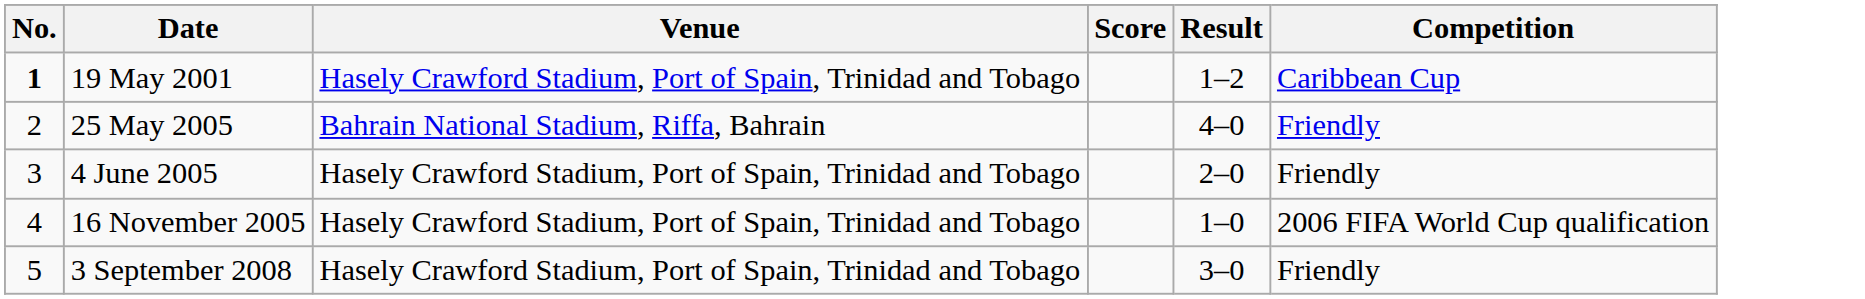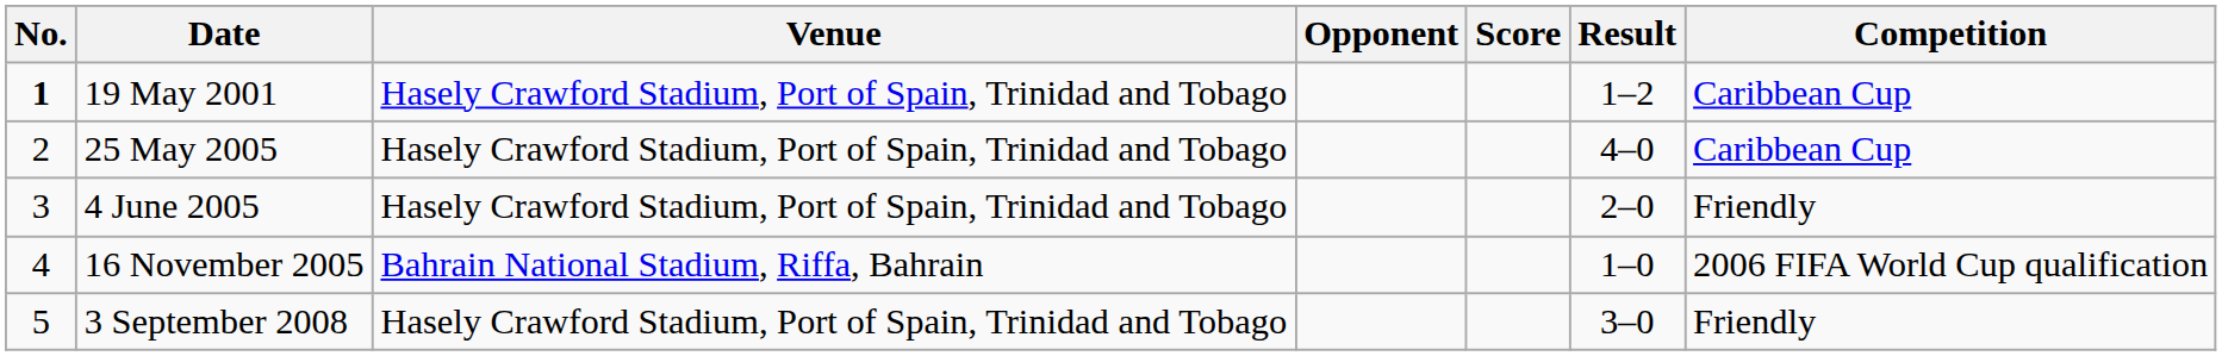 <table class="wikitable sortable">
 <tr>
 <th scope="col">No.</th>
 <th scope="col">Date</th>
 <th scope="col">Venue</th>
+<th scope="col">Opponent</th>
 <th scope="col">Score</th>
 <th scope="col">Result</th>
 <th scope="col">Competition</th>
 </tr>
 <tr>
 <td align="center"><strong>1</strong></td>
 <td>19 May 2001</td>
 <td><a href='#'>Hasely Crawford Stadium</a>, <a href='#'>Port of Spain</a>, Trinidad and Tobago</td>
 <td></td>
+<td></td>
 <td align="center">1–2</td>
 <td><a href='#'>Caribbean Cup</a></td>
 </tr>
 <tr>
 <td align="center">2</td>
 <td>25 May 2005</td>
-<td><a href='#'>Bahrain National Stadium</a>, <a href='#'>Riffa</a>, Bahrain</td>
+<td>Hasely Crawford Stadium, Port of Spain, Trinidad and Tobago</td>
+<td></td>
 <td></td>
 <td align="center">4–0</td>
-<td><a href='#'>Friendly</a></td>
+<td><a href='#'>Caribbean Cup</a></td>
 </tr>
 <tr>
 <td align="center">3</td>
 <td>4 June 2005</td>
 <td>Hasely Crawford Stadium, Port of Spain, Trinidad and Tobago</td>
+<td></td>
 <td></td>
 <td align="center">2–0</td>
 <td>Friendly</td>
 </tr>
 <tr>
 <td align="center">4</td>
 <td>16 November 2005</td>
-<td>Hasely Crawford Stadium, Port of Spain, Trinidad and Tobago</td>
+<td><a href='#'>Bahrain National Stadium</a>, <a href='#'>Riffa</a>, Bahrain</td>
+<td></td>
 <td></td>
 <td align="center">1–0</td>
 <td>2006 FIFA World Cup qualification</td>
 </tr>
 <tr>
 <td align="center">5</td>
 <td>3 September 2008</td>
 <td>Hasely Crawford Stadium, Port of Spain, Trinidad and Tobago</td>
 <td></td>
+<td></td>
 <td align="center">3–0</td>
 <td>Friendly</td>
 </tr>
 </table>
